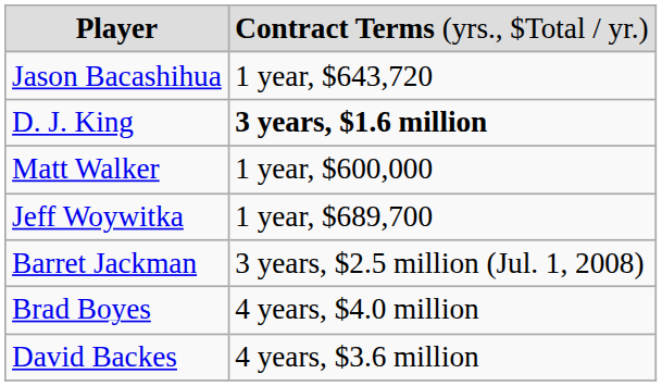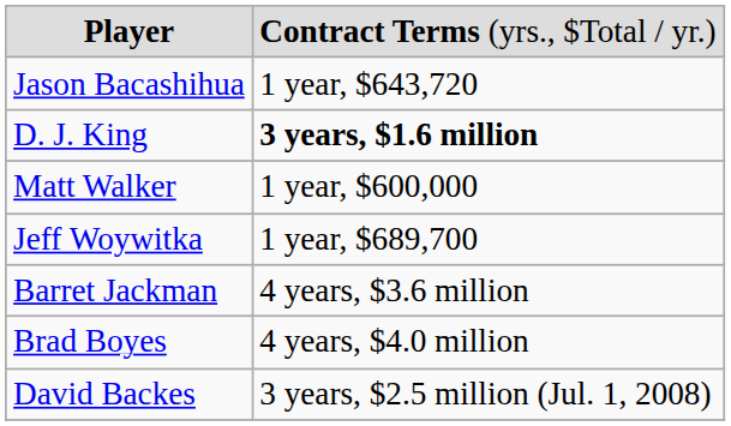 <table class="wikitable">
 <tr align="center"  bgcolor="#dddddd">
 <td><strong>Player</strong></td>
 <td><strong>Contract Terms</strong> (yrs., $Total / yr.)</td>
 </tr>
 <tr>
 <td><a href='#'>Jason Bacashihua</a></td>
 <td>1 year, $643,720</td>
 </tr>
 <tr>
 <td><a href='#'>D. J. King</a></td>
 <td><strong>3 years, $1.6 million</strong></td>
 </tr>
 <tr>
 <td><a href='#'>Matt Walker</a></td>
 <td>1 year, $600,000</td>
 </tr>
 <tr>
 <td><a href='#'>Jeff Woywitka</a></td>
 <td>1 year, $689,700</td>
 </tr>
 <tr>
 <td><a href='#'>Barret Jackman</a></td>
-<td>3 years, $2.5 million (Jul. 1, 2008)</td>
+<td>4 years, $3.6 million</td>
 </tr>
 <tr>
 <td><a href='#'>Brad Boyes</a></td>
 <td>4 years, $4.0 million</td>
 </tr>
 <tr>
 <td><a href='#'>David Backes</a></td>
-<td>4 years, $3.6 million</td>
+<td>3 years, $2.5 million (Jul. 1, 2008)</td>
 </tr>
 </table>
